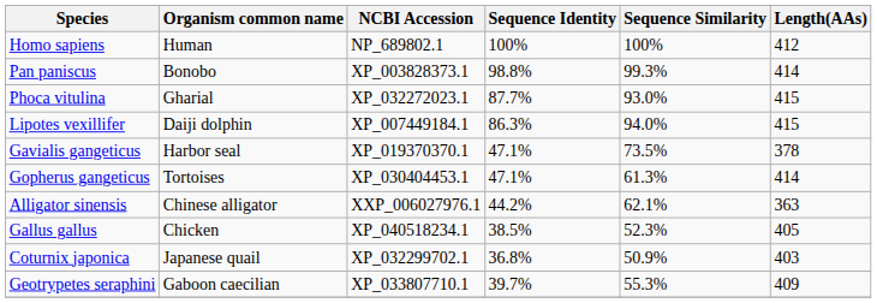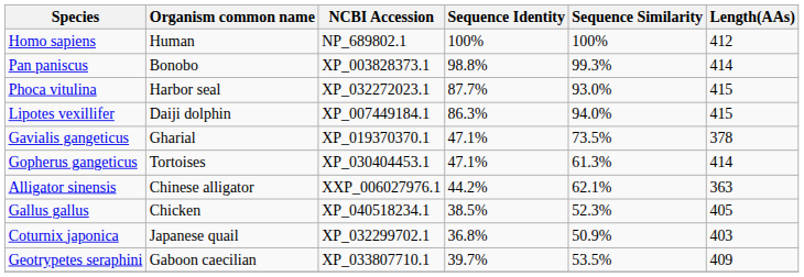 <table class="wikitable">
 <tr>
 <th>Species</th>
 <th>Organism common name</th>
 <th>NCBI Accession</th>
 <th>Sequence Identity</th>
 <th>Sequence Similarity</th>
 <th>Length(AAs)</th>
 </tr>
 <tr>
 <td><a href='#'>Homo sapiens</a></td>
 <td>Human</td>
 <td>NP_689802.1</td>
 <td>100%</td>
 <td>100%</td>
 <td>412</td>
 </tr>
 <tr>
 <td><a href='#'>Pan paniscus</a></td>
 <td>Bonobo</td>
 <td>XP_003828373.1</td>
 <td>98.8%</td>
 <td>99.3%</td>
 <td>414</td>
 </tr>
 <tr>
 <td><a href='#'>Phoca vitulina</a></td>
-<td>Gharial</td>
+<td>Harbor seal</td>
 <td>XP_032272023.1</td>
 <td>87.7%</td>
 <td>93.0%</td>
 <td>415</td>
 </tr>
 <tr>
 <td><a href='#'>Lipotes vexillifer</a></td>
 <td>Daiji dolphin</td>
 <td>XP_007449184.1</td>
 <td>86.3%</td>
 <td>94.0%</td>
 <td>415</td>
 </tr>
 <tr>
 <td><a href='#'>Gavialis gangeticus</a></td>
-<td>Harbor seal</td>
+<td>Gharial</td>
 <td>XP_019370370.1</td>
 <td>47.1%</td>
 <td>73.5%</td>
 <td>378</td>
 </tr>
 <tr>
 <td><a href='#'>Gopherus gangeticus</a></td>
 <td>Tortoises</td>
 <td>XP_030404453.1</td>
 <td>47.1%</td>
 <td>61.3%</td>
 <td>414</td>
 </tr>
 <tr>
 <td><a href='#'>Alligator sinensis</a></td>
 <td>Chinese alligator</td>
 <td>XXP_006027976.1</td>
 <td>44.2%</td>
 <td>62.1%</td>
 <td>363</td>
 </tr>
 <tr>
 <td><a href='#'>Gallus gallus</a></td>
 <td>Chicken</td>
 <td>XP_040518234.1</td>
 <td>38.5%</td>
 <td>52.3%</td>
 <td>405</td>
 </tr>
 <tr>
 <td><a href='#'>Coturnix japonica</a></td>
 <td>Japanese quail</td>
 <td>XP_032299702.1</td>
 <td>36.8%</td>
 <td>50.9%</td>
 <td>403</td>
 </tr>
 <tr>
 <td><a href='#'>Geotrypetes seraphini</a></td>
 <td>Gaboon caecilian</td>
 <td>XP_033807710.1</td>
 <td>39.7%</td>
-<td>55.3%</td>
+<td>53.5%</td>
 <td>409</td>
 </tr>
 <tr>
 </tr>
 </table>
